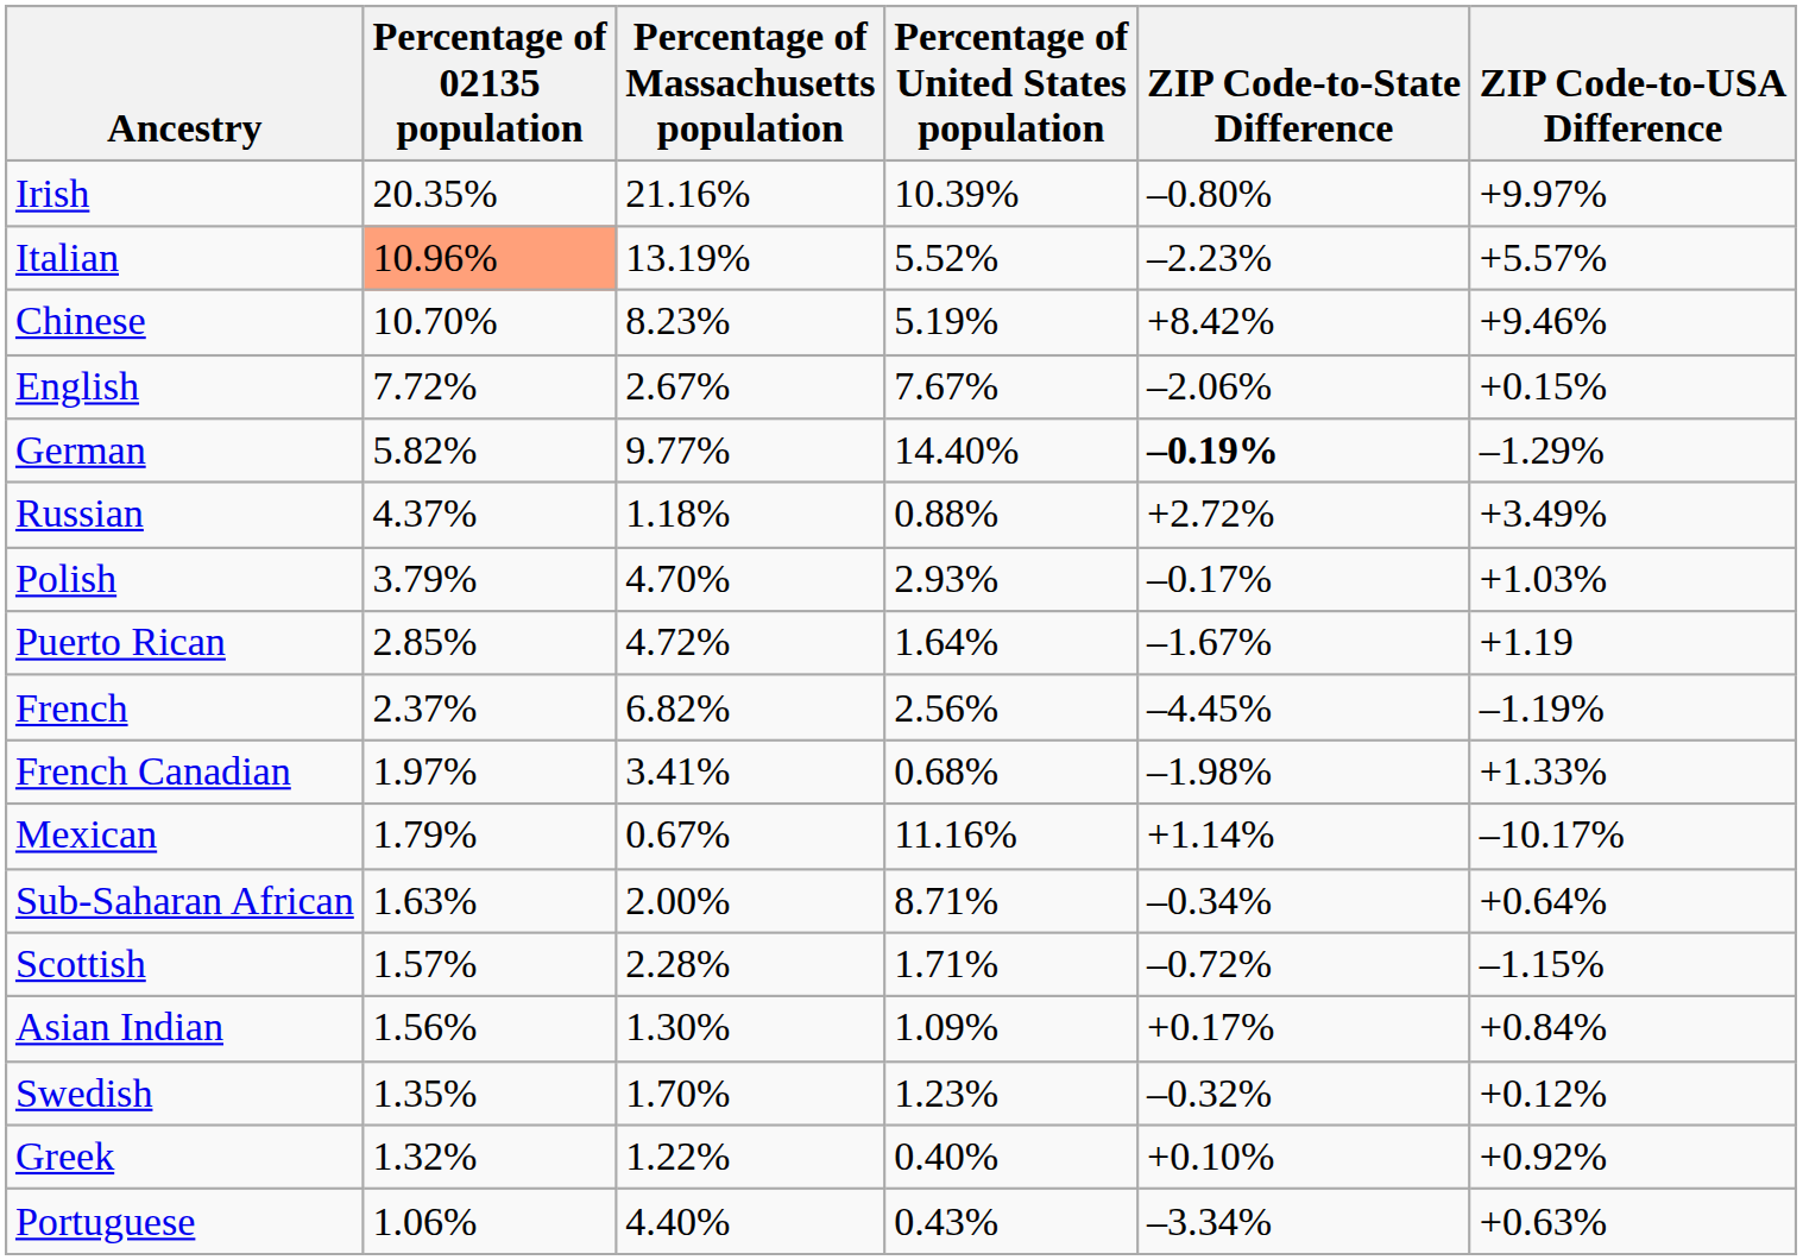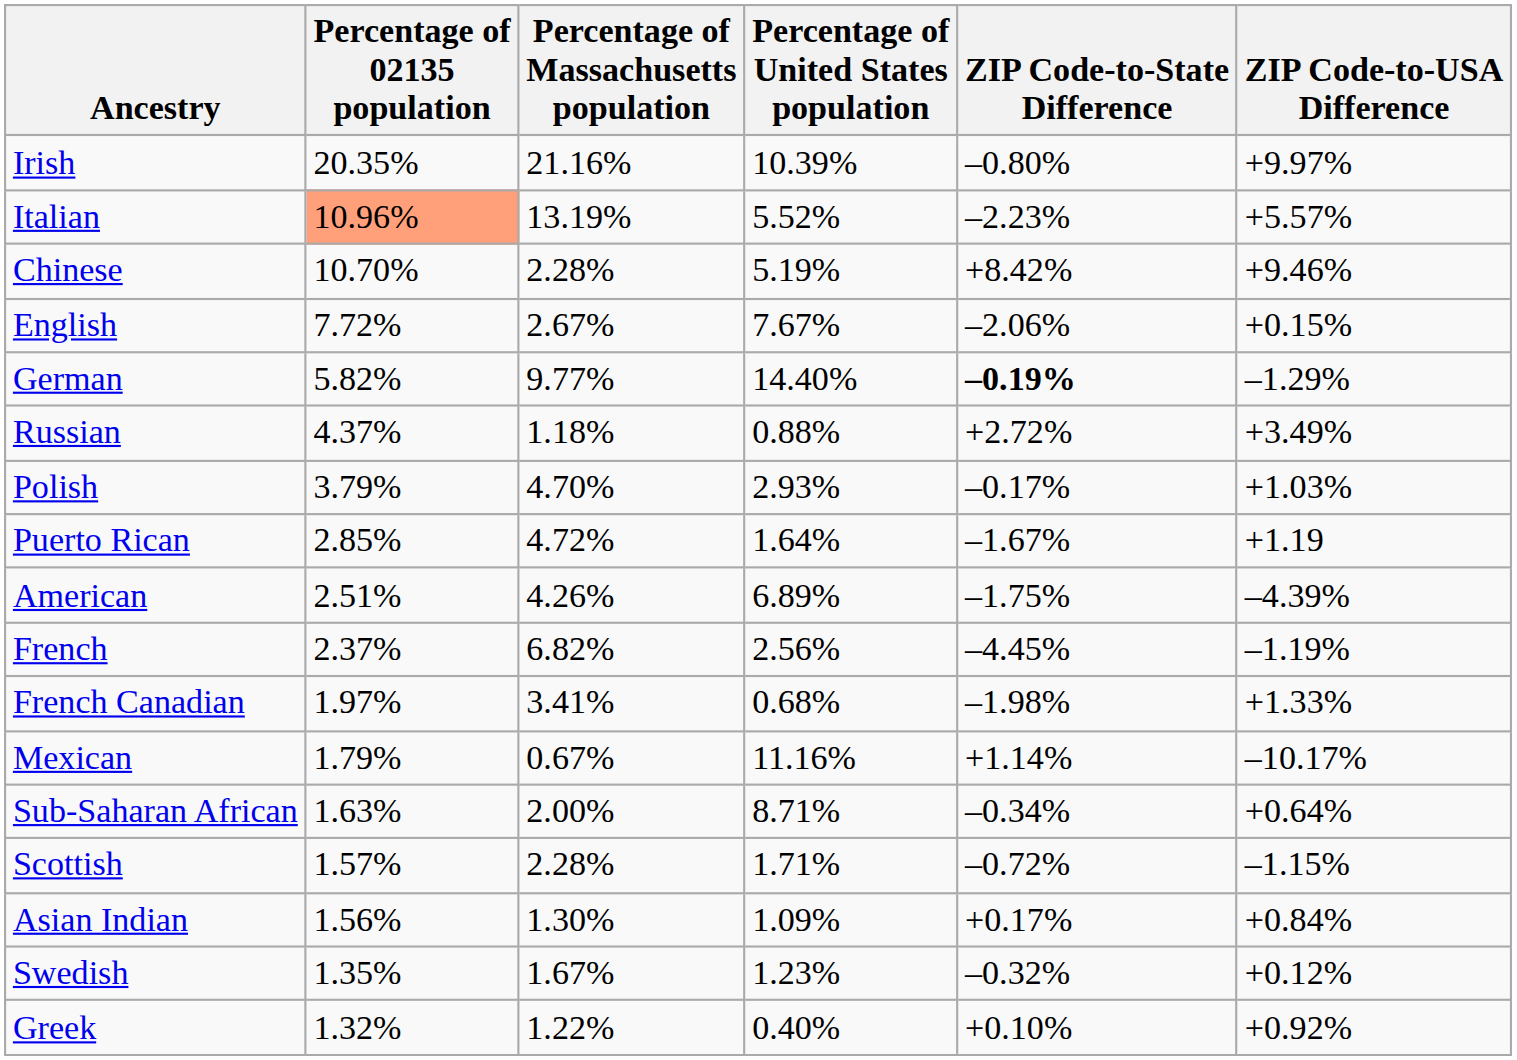 <table class="wikitable sortable">
 <tr valign=bottom>
 <th>Ancestry</th>
 <th>Percentage of<br>02135<br>population</th>
 <th>Percentage of<br>Massachusetts<br>population</th>
 <th>Percentage of<br>United States<br>population</th>
 <th>ZIP Code-to-State<br>Difference</th>
 <th>ZIP Code-to-USA<br>Difference</th>
 </tr>
 <tr>
 <td><a href='#'>Irish</a></td>
 <td>20.35%</td>
 <td>21.16%</td>
 <td>10.39%</td>
 <td>–0.80%</td>
 <td>+9.97%</td>
 </tr>
 <tr>
 <td><a href='#'>Italian</a></td>
 <td style="background: lightsalmon;">10.96%</td>
 <td>13.19%</td>
 <td>5.52%</td>
 <td>–2.23%</td>
 <td>+5.57%</td>
 </tr>
 <tr>
 <td><a href='#'>Chinese</a></td>
 <td>10.70%</td>
-<td>8.23%</td>
+<td>2.28%</td>
 <td>5.19%</td>
 <td>+8.42%</td>
 <td>+9.46%</td>
 </tr>
 <tr>
 <td><a href='#'>English</a></td>
 <td>7.72%</td>
 <td>2.67%</td>
 <td>7.67%</td>
 <td>–2.06%</td>
 <td>+0.15%</td>
 </tr>
 <tr>
 <td><a href='#'>German</a></td>
 <td>5.82%</td>
 <td>9.77%</td>
 <td>14.40%</td>
 <td><strong>–0.19%</strong></td>
 <td>–1.29%</td>
 </tr>
 <tr>
 <td><a href='#'>Russian</a></td>
 <td>4.37%</td>
 <td>1.18%</td>
 <td>0.88%</td>
 <td>+2.72%</td>
 <td>+3.49%</td>
 </tr>
 <tr>
 <td><a href='#'>Polish</a></td>
 <td>3.79%</td>
 <td>4.70%</td>
 <td>2.93%</td>
 <td>–0.17%</td>
 <td>+1.03%</td>
 </tr>
 <tr>
 <td><a href='#'>Puerto Rican</a></td>
 <td>2.85%</td>
 <td>4.72%</td>
 <td>1.64%</td>
 <td>–1.67%</td>
 <td>+1.19</td>
+</tr>
+<tr>
+<td><a href='#'>American</a></td>
+<td>2.51%</td>
+<td>4.26%</td>
+<td>6.89%</td>
+<td>–1.75%</td>
+<td>–4.39%</td>
 </tr>
 <tr>
 <td><a href='#'>French</a></td>
 <td>2.37%</td>
 <td>6.82%</td>
 <td>2.56%</td>
 <td>–4.45%</td>
 <td>–1.19%</td>
 </tr>
 <tr>
 <td><a href='#'>French Canadian</a></td>
 <td>1.97%</td>
 <td>3.41%</td>
 <td>0.68%</td>
 <td>–1.98%</td>
 <td>+1.33%</td>
 </tr>
 <tr>
 <td><a href='#'>Mexican</a></td>
 <td>1.79%</td>
 <td>0.67%</td>
 <td>11.16%</td>
 <td>+1.14%</td>
 <td>–10.17%</td>
 </tr>
 <tr>
 <td><a href='#'>Sub-Saharan African</a></td>
 <td>1.63%</td>
 <td>2.00%</td>
 <td>8.71%</td>
 <td>–0.34%</td>
 <td>+0.64%</td>
 </tr>
 <tr>
 <td><a href='#'>Scottish</a></td>
 <td>1.57%</td>
 <td>2.28%</td>
 <td>1.71%</td>
 <td>–0.72%</td>
 <td>–1.15%</td>
 </tr>
 <tr>
 <td><a href='#'>Asian Indian</a></td>
 <td>1.56%</td>
 <td>1.30%</td>
 <td>1.09%</td>
 <td>+0.17%</td>
 <td>+0.84%</td>
 </tr>
 <tr>
 <td><a href='#'>Swedish</a></td>
 <td>1.35%</td>
-<td>1.70%</td>
+<td>1.67%</td>
 <td>1.23%</td>
 <td>–0.32%</td>
 <td>+0.12%</td>
 </tr>
 <tr>
 <td><a href='#'>Greek</a></td>
 <td>1.32%</td>
 <td>1.22%</td>
 <td>0.40%</td>
 <td>+0.10%</td>
 <td>+0.92%</td>
 </tr>
 <tr>
-<td><a href='#'>Portuguese</a></td>
-<td>1.06%</td>
-<td>4.40%</td>
-<td>0.43%</td>
-<td>–3.34%</td>
-<td>+0.63%</td>
-</tr>
-<tr>
 </tr>
 </table>
